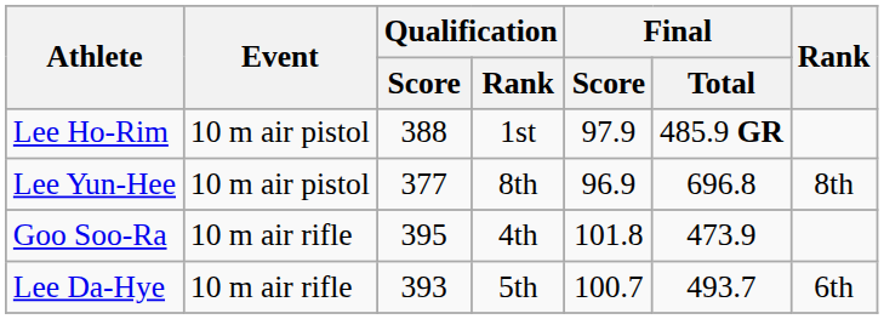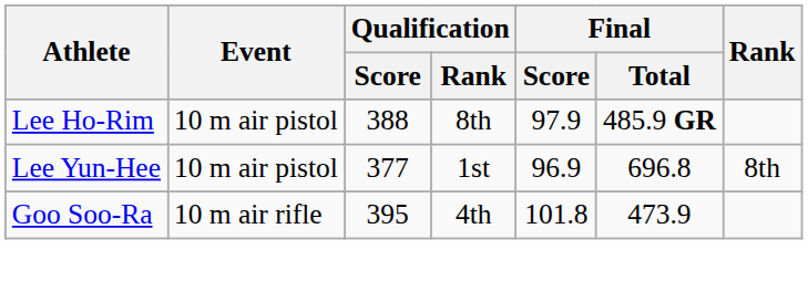 <table class="wikitable" style="font-size:90%; text-align:center">
 <tr>
 <th rowspan="2">Athlete</th>
 <th rowspan="2">Event</th>
 <th colspan="2">Qualification</th>
 <th colspan="2">Final</th>
 <th rowspan="2">Rank</th>
 </tr>
 <tr>
 <th>Score</th>
 <th>Rank</th>
 <th>Score</th>
 <th>Total</th>
 </tr>
 <tr>
 <td align=left><a href='#'>Lee Ho-Rim</a></td>
 <td align=left>10 m air pistol</td>
 <td>388</td>
-<td>1st</td>
+<td>8th</td>
 <td>97.9</td>
 <td>485.9 <strong>GR</strong></td>
 <td></td>
 </tr>
 <tr>
 <td align=left><a href='#'>Lee Yun-Hee</a></td>
 <td align=left>10 m air pistol</td>
 <td>377</td>
-<td>8th</td>
+<td>1st</td>
 <td>96.9</td>
 <td>696.8</td>
 <td>8th</td>
 </tr>
 <tr>
 <td align=left><a href='#'>Goo Soo-Ra</a></td>
 <td align=left>10 m air rifle</td>
 <td>395</td>
 <td>4th</td>
 <td>101.8</td>
 <td>473.9</td>
 <td></td>
 </tr>
-<tr>
-<td align=left><a href='#'>Lee Da-Hye</a></td>
-<td align=left>10 m air rifle</td>
-<td>393</td>
-<td>5th</td>
-<td>100.7</td>
-<td>493.7</td>
-<td>6th</td>
-</tr>
 </table>
